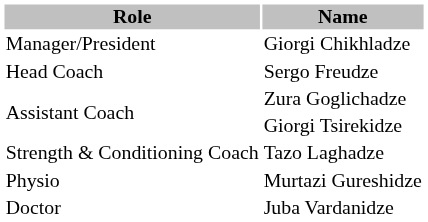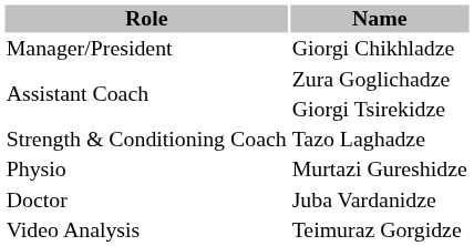 <table class="toccolours">
 <tr>
 <th style="background:silver;">Role</th>
 <th style="background:silver;">Name</th>
 </tr>
 <tr>
 <td>Manager/President</td>
 <td> Giorgi Chikhladze</td>
-</tr>
-<tr>
-<td>Head Coach</td>
-<td> Sergo Freudze</td>
 </tr>
 <tr>
 <td rowspan="2">Assistant Coach</td>
 <td> Zura Goglichadze</td>
 </tr>
 <tr>
 <td> Giorgi Tsirekidze</td>
 </tr>
 <tr>
 <td>Strength & Conditioning Coach</td>
 <td> Tazo Laghadze</td>
 </tr>
 <tr>
 <td>Physio</td>
 <td> Murtazi Gureshidze</td>
 </tr>
 <tr>
 <td>Doctor</td>
 <td> Juba Vardanidze</td>
 </tr>
+<tr>
+<td>Video Analysis</td>
+<td> Teimuraz Gorgidze</td>
+</tr>
 </table>
